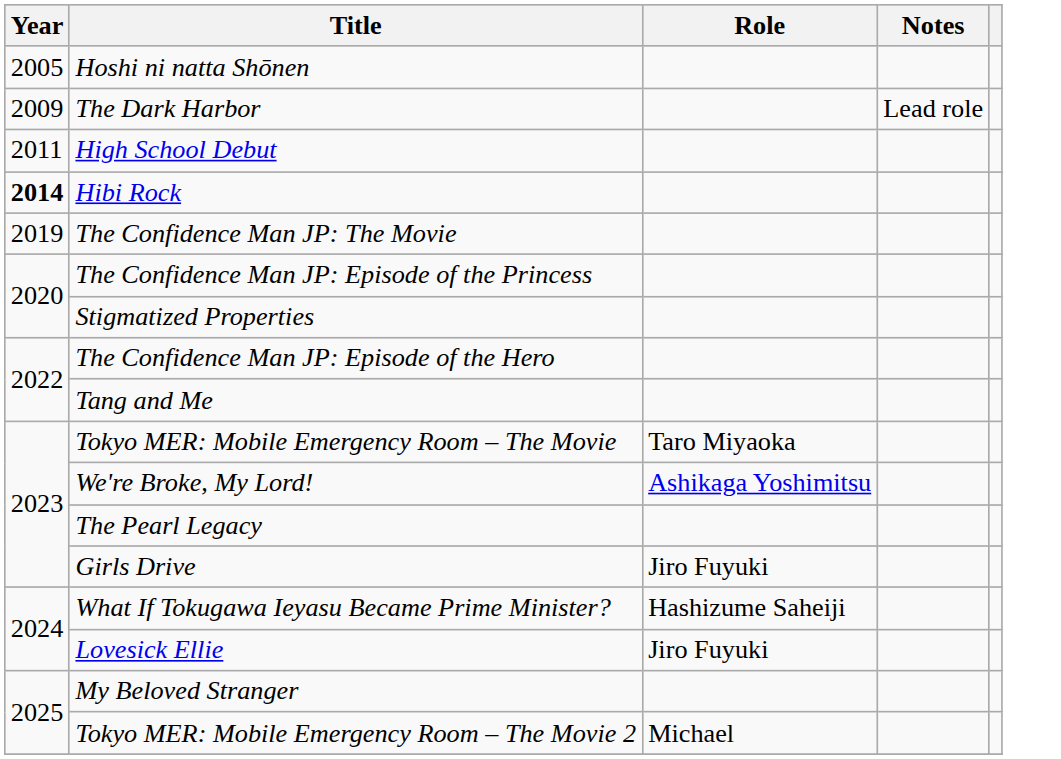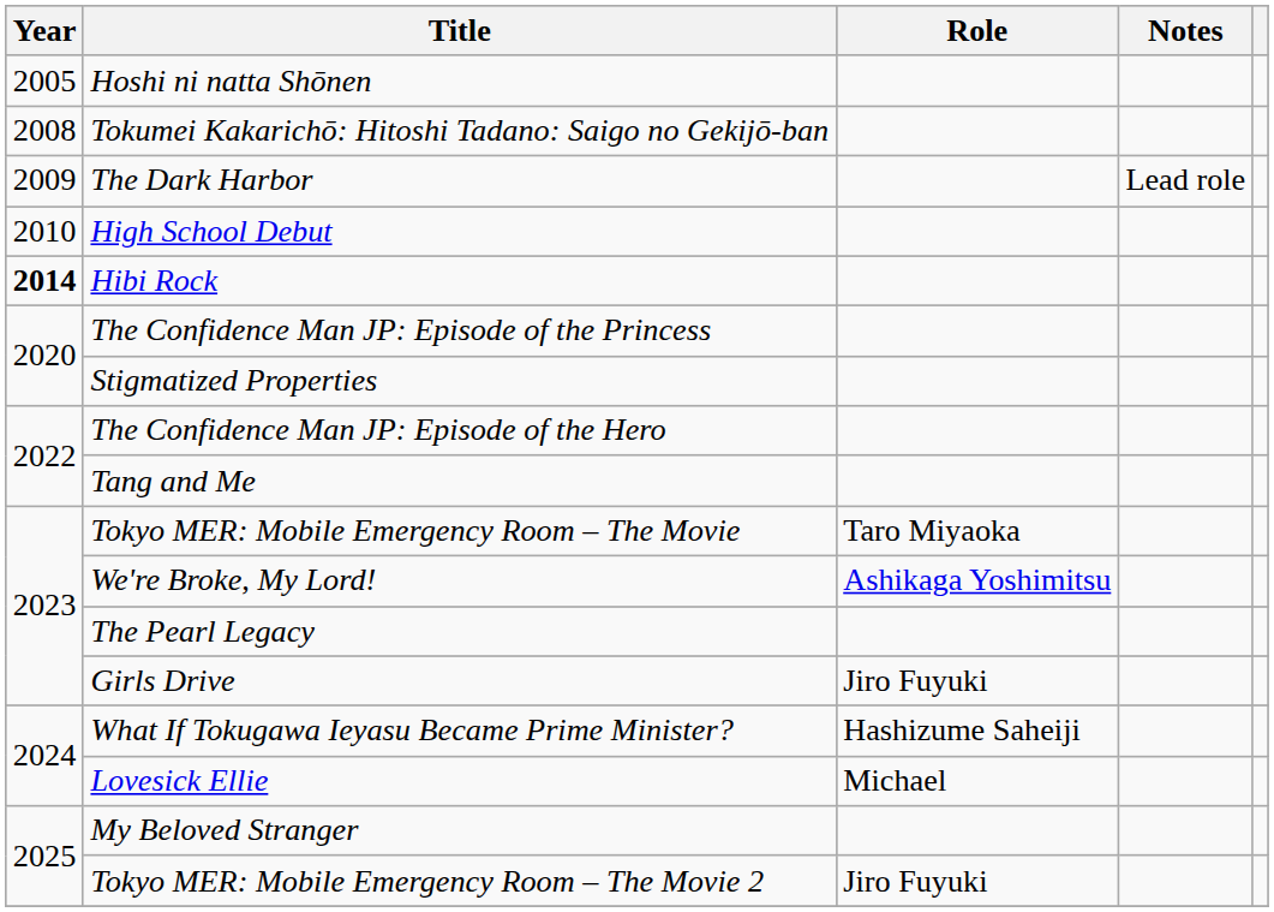 <table class="wikitable">
 <tr>
 <th>Year</th>
 <th>Title</th>
 <th>Role</th>
 <th>Notes</th>
 <th></th>
 </tr>
 <tr>
 <td>2005</td>
 <td><em>Hoshi ni natta Shōnen</em></td>
 <td></td>
 <td></td>
 <td></td>
 </tr>
 <tr>
+<td>2008</td>
+<td><em>Tokumei Kakarichō: Hitoshi Tadano: Saigo no Gekijō-ban</em></td>
+<td></td>
+<td></td>
+<td></td>
+</tr>
+<tr>
 <td>2009</td>
 <td><em>The Dark Harbor</em></td>
 <td></td>
 <td>Lead role</td>
 <td></td>
 </tr>
 <tr>
-<td>2011</td>
+<td>2010</td>
 <td><em><a href='#'>High School Debut</a></em></td>
 <td></td>
 <td></td>
 <td></td>
 </tr>
 <tr>
 <td><strong>2014</strong></td>
 <td><em><a href='#'>Hibi Rock</a></em></td>
-<td></td>
-<td></td>
-<td></td>
-</tr>
-<tr>
-<td>2019</td>
-<td><em>The Confidence Man JP: The Movie</em></td>
 <td></td>
 <td></td>
 <td></td>
 </tr>
 <tr>
 <td rowspan=2>2020</td>
 <td><em>The Confidence Man JP: Episode of the Princess</em></td>
 <td></td>
 <td></td>
 <td></td>
 </tr>
 <tr>
 <td><em>Stigmatized Properties</em></td>
 <td></td>
 <td></td>
 <td></td>
 </tr>
 <tr>
 <td rowspan=2>2022</td>
 <td><em>The Confidence Man JP: Episode of the Hero</em></td>
 <td></td>
 <td></td>
 <td></td>
 </tr>
 <tr>
 <td><em>Tang and Me</em></td>
 <td></td>
 <td></td>
 <td></td>
 </tr>
 <tr>
 <td rowspan=4>2023</td>
 <td><em>Tokyo MER: Mobile Emergency Room – The Movie</em></td>
 <td>Taro Miyaoka</td>
 <td></td>
 <td></td>
 </tr>
 <tr>
 <td><em>We're Broke, My Lord!</em></td>
 <td><a href='#'>Ashikaga Yoshimitsu</a></td>
 <td></td>
 <td></td>
 </tr>
 <tr>
 <td><em>The Pearl Legacy</em></td>
 <td></td>
 <td></td>
 <td></td>
 </tr>
 <tr>
 <td><em>Girls Drive</em></td>
 <td>Jiro Fuyuki</td>
 <td></td>
 <td></td>
 </tr>
 <tr>
 <td rowspan=2>2024</td>
 <td><em>What If Tokugawa Ieyasu Became Prime Minister?</em></td>
 <td>Hashizume Saheiji</td>
 <td></td>
 <td></td>
 </tr>
 <tr>
 <td><em><a href='#'>Lovesick Ellie</a></em></td>
-<td>Jiro Fuyuki</td>
+<td>Michael</td>
 <td></td>
 <td></td>
 </tr>
 <tr>
 <td rowspan=2>2025</td>
 <td><em>My Beloved Stranger</em></td>
 <td></td>
 <td></td>
 <td></td>
 </tr>
 <tr>
 <td><em>Tokyo MER: Mobile Emergency Room – The Movie 2</em></td>
-<td>Michael</td>
+<td>Jiro Fuyuki</td>
 <td></td>
 <td></td>
 </tr>
 <tr>
 </tr>
 </table>
